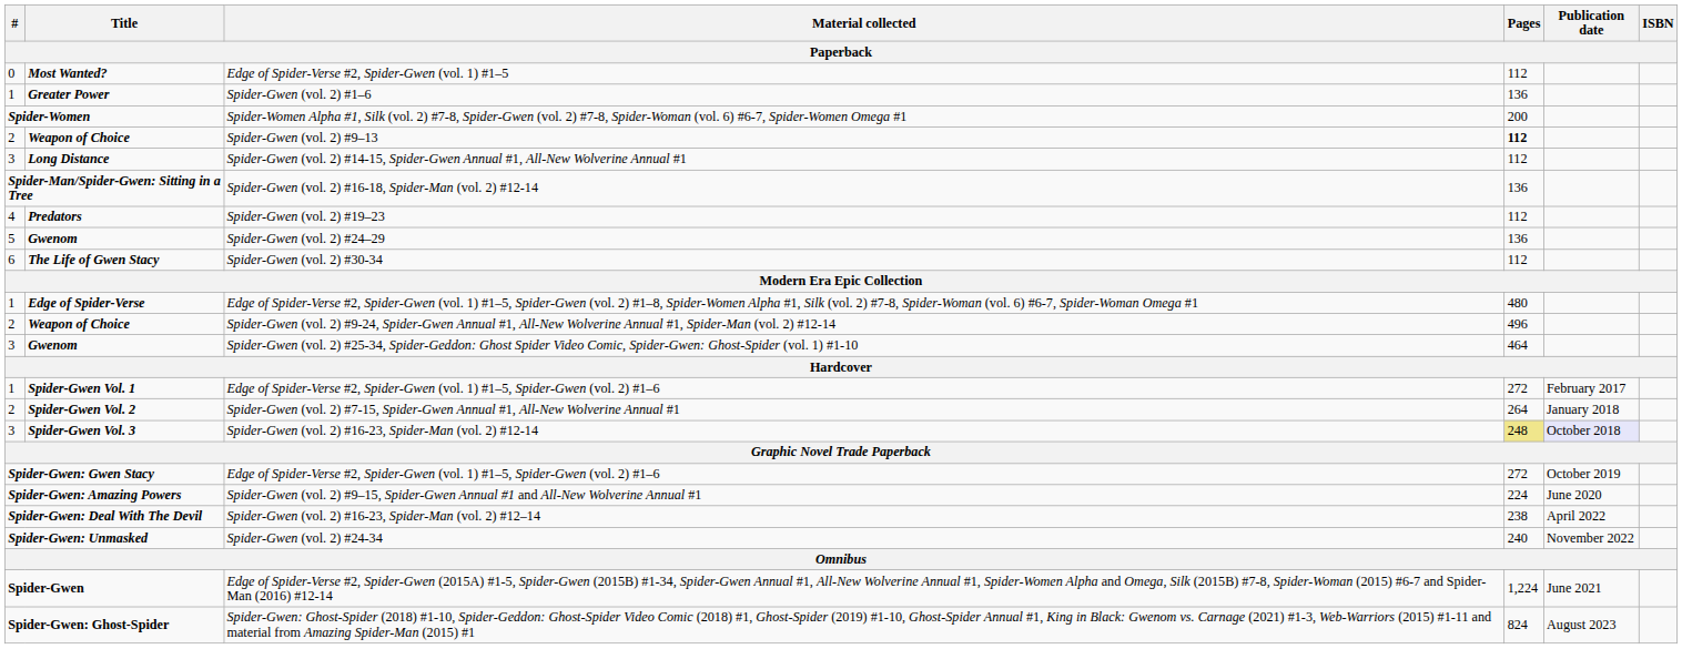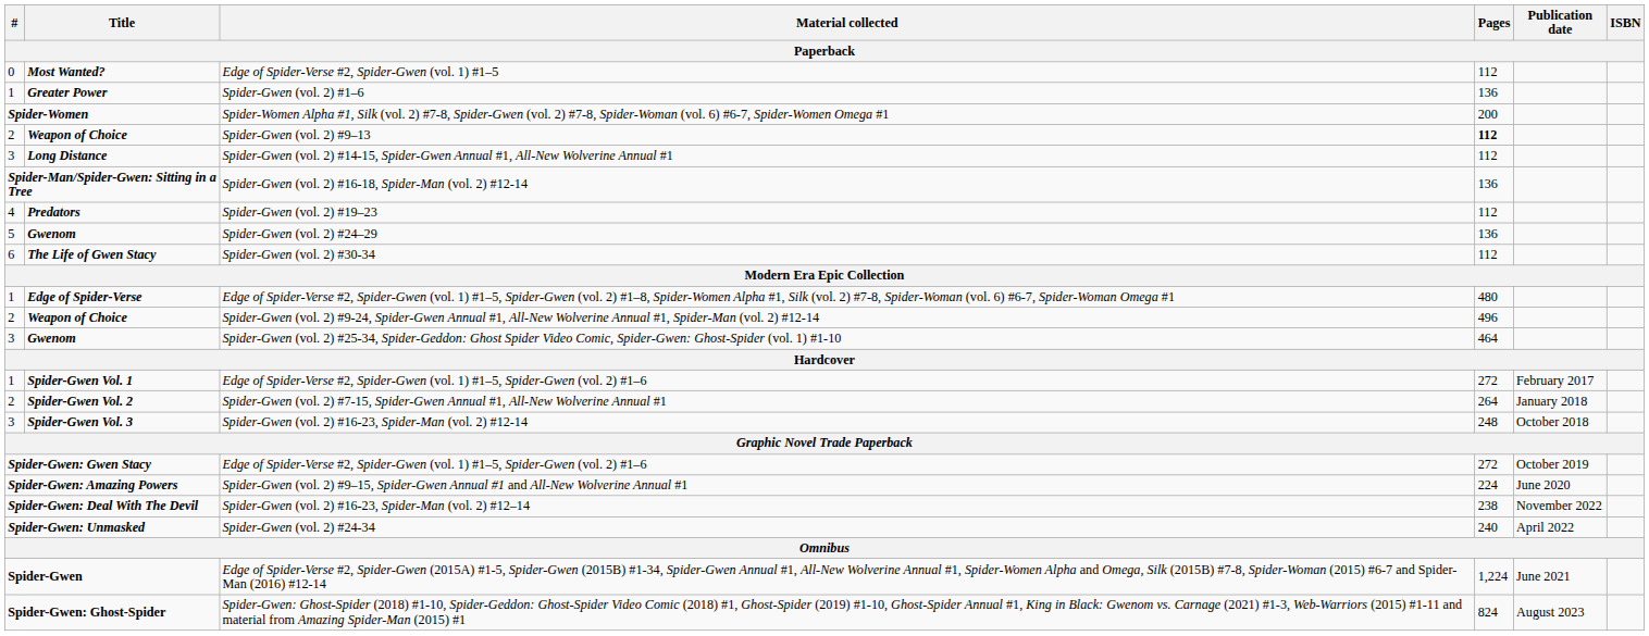 <table class="wikitable" width="100%">
 <tr>
 <th>#</th>
 <th>Title</th>
 <th>Material collected</th>
 <th>Pages</th>
 <th>Publication date</th>
 <th>ISBN</th>
 </tr>
 <tr>
 <th colspan="6">Paperback</th>
 </tr>
 <tr>
 <td>0</td>
 <td><strong><em>Most Wanted?</em></strong></td>
 <td><em>Edge of Spider-Verse</em> #2, <em>Spider-Gwen</em> (vol. 1) #1–5</td>
 <td>112</td>
 <td></td>
 <td></td>
 </tr>
 <tr>
 <td>1</td>
 <td><strong><em>Greater Power</em></strong></td>
 <td><em>Spider-Gwen</em> (vol. 2) #1–6</td>
 <td>136</td>
 <td></td>
 <td></td>
 </tr>
 <tr>
 <td colspan="2"><strong><em>Spider-Women</em></strong></td>
 <td><em>Spider-Women Alpha #1</em>, <em>Silk</em> (vol. 2) #7-8, <em>Spider-Gwen</em> (vol. 2) #7-8, <em>Spider-Woman</em> (vol. 6) #6-7, <em>Spider-Women Omega</em> #1</td>
 <td>200</td>
 <td></td>
 <td></td>
 </tr>
 <tr>
 <td>2</td>
 <td><strong><em>Weapon of Choice</em></strong></td>
 <td><em>Spider-Gwen</em> (vol. 2) #9–13</td>
 <td><strong>112</strong></td>
 <td></td>
 <td></td>
 </tr>
 <tr>
 <td>3</td>
 <td><strong><em>Long Distance</em></strong></td>
 <td><em>Spider-Gwen</em> (vol. 2) #14-15, <em>Spider-Gwen Annual</em> #1, <em>All-New Wolverine Annual</em> #1</td>
 <td>112</td>
 <td></td>
 <td></td>
 </tr>
 <tr>
 <td colspan="2"><strong><em>Spider-Man/Spider-Gwen: Sitting in a Tree</em></strong></td>
 <td><em>Spider-Gwen</em> (vol. 2) #16-18, <em>Spider-Man</em> (vol. 2) #12-14</td>
 <td>136</td>
 <td></td>
 <td></td>
 </tr>
 <tr>
 <td>4</td>
 <td><strong><em>Predators</em></strong></td>
 <td><em>Spider-Gwen</em> (vol. 2) #19–23</td>
 <td>112</td>
 <td></td>
 <td></td>
 </tr>
 <tr>
 <td>5</td>
 <td><strong><em>Gwenom</em></strong></td>
 <td><em>Spider-Gwen</em> (vol. 2) #24–29</td>
 <td>136</td>
 <td></td>
 <td></td>
 </tr>
 <tr>
 <td>6</td>
 <td><strong><em>The Life of Gwen Stacy</em></strong></td>
 <td><em>Spider-Gwen</em> (vol. 2) #30-34</td>
 <td>112</td>
 <td></td>
 <td></td>
 </tr>
 <tr>
 <th colspan="6">Modern Era Epic Collection</th>
 </tr>
 <tr>
 <td>1</td>
 <td><strong><em>Edge of Spider-Verse</em></strong></td>
 <td><em>Edge of Spider-Verse</em> #2, <em>Spider-Gwen</em> (vol. 1) #1–5, <em>Spider-Gwen</em> (vol. 2) #1–8, <em>Spider-Women Alpha</em> #1, <em>Silk</em> (vol. 2) #7-8, <em>Spider-Woman</em> (vol. 6) #6-7, <em>Spider-Woman Omega</em> #1</td>
 <td>480</td>
 <td></td>
 <td></td>
 </tr>
 <tr>
 <td>2</td>
 <td><strong><em>Weapon of Choice</em></strong></td>
 <td><em>Spider-Gwen</em> (vol. 2) #9-24, <em>Spider-Gwen Annual</em> #1, <em>All-New Wolverine Annual</em> #1, <em>Spider-Man</em> (vol. 2) #12-14</td>
 <td>496</td>
 <td></td>
 <td></td>
 </tr>
 <tr>
 <td>3</td>
 <td><strong><em>Gwenom</em></strong></td>
 <td><em>Spider-Gwen</em> (vol. 2) #25-34, <em>Spider-Geddon: Ghost Spider Video Comic</em>, <em>Spider-Gwen: Ghost-Spider </em> (vol. 1) #1-10</td>
 <td>464</td>
 <td></td>
 <td></td>
 </tr>
 <tr>
 <th colspan="6">Hardcover</th>
 </tr>
 <tr>
 <td>1</td>
 <td><strong><em>Spider-Gwen Vol. 1</em></strong></td>
 <td><em>Edge of Spider-Verse</em> #2, <em>Spider-Gwen</em> (vol. 1) #1–5, <em>Spider-Gwen</em> (vol. 2) #1–6</td>
 <td>272</td>
 <td>February 2017</td>
 <td></td>
 </tr>
 <tr>
 <td>2</td>
 <td><strong><em>Spider-Gwen Vol. 2</em></strong></td>
 <td><em>Spider-Gwen</em> (vol. 2) #7-15, <em>Spider-Gwen Annual</em> #1, <em>All-New Wolverine Annual</em> #1</td>
 <td>264</td>
 <td>January 2018</td>
 <td></td>
 </tr>
 <tr>
 <td>3</td>
 <td><strong><em>Spider-Gwen Vol. 3</em></strong></td>
 <td><em>Spider-Gwen</em> (vol. 2) #16-23, <em>Spider-Man</em> (vol. 2) #12-14</td>
-<td style="background: khaki;">248</td>
-<td style="background: lavender;">October 2018</td>
+<td>248</td>
+<td>October 2018</td>
 <td></td>
 </tr>
 <tr>
 <th colspan="6"><em>Graphic Novel Trade Paperback</em></th>
 </tr>
 <tr>
 <td colspan="2"><strong><em>Spider-Gwen: Gwen Stacy</em></strong></td>
 <td><em>Edge of Spider-Verse</em> #2, <em>Spider-Gwen</em> (vol. 1) #1–5, <em>Spider-Gwen</em> (vol. 2) #1–6</td>
 <td>272</td>
 <td>October 2019</td>
 <td></td>
 </tr>
 <tr>
 <td colspan="2"><strong><em>Spider-Gwen: Amazing Powers</em></strong></td>
 <td><em>Spider-Gwen</em> (vol. 2) #9–15, <em>Spider-Gwen Annual #1</em> and <em>All-New Wolverine Annual</em> #1</td>
 <td>224</td>
 <td>June 2020</td>
 <td></td>
 </tr>
 <tr>
 <td colspan="2"><strong><em>Spider-Gwen: Deal With The Devil</em></strong></td>
 <td><em>Spider-Gwen</em> (vol. 2) #16-23, <em>Spider-Man</em> (vol. 2) #12–14</td>
 <td>238</td>
-<td>April 2022</td>
+<td>November 2022</td>
 <td></td>
 </tr>
 <tr>
 <td colspan="2"><strong><em>Spider-Gwen: Unmasked</em></strong></td>
 <td><em>Spider-Gwen</em> (vol. 2) #24-34</td>
 <td>240</td>
-<td>November 2022</td>
+<td>April 2022</td>
 <td></td>
 </tr>
 <tr>
 <th colspan="6"><em>Omnibus</em></th>
 </tr>
 <tr>
 <td colspan="2"><strong>Spider-Gwen</strong></td>
 <td><em>Edge of Spider-Verse</em> #2, <em>Spider-Gwen</em> (2015A) #1-5, <em>Spider-Gwen</em> (2015B) #1-34, <em>Spider-Gwen Annual</em> #1, <em>All-New Wolverine Annual</em> #1, <em>Spider-Women Alpha</em> and <em>Omega</em>, <em>Silk</em> (2015B) #7-8, <em>Spider-Woman</em> (2015) #6-7 and Spider-Man (2016) #12-14</td>
 <td>1,224</td>
 <td>June 2021</td>
 <td></td>
 </tr>
 <tr>
 <td colspan="2"><strong>Spider-Gwen: Ghost-Spider</strong></td>
 <td><em>Spider-Gwen: Ghost-Spider</em> (2018) #1-10, <em>Spider-Geddon: Ghost-Spider Video Comic</em> (2018) #1, <em>Ghost-Spider</em> (2019) #1-10, <em>Ghost-Spider Annual</em> #1, <em>King in Black: Gwenom vs. Carnage</em> (2021) #1-3, <em>Web-Warriors</em> (2015) #1-11 and material from <em>Amazing Spider-Man</em> (2015) #1</td>
 <td>824</td>
 <td>August 2023</td>
 <td></td>
 </tr>
 </table>
